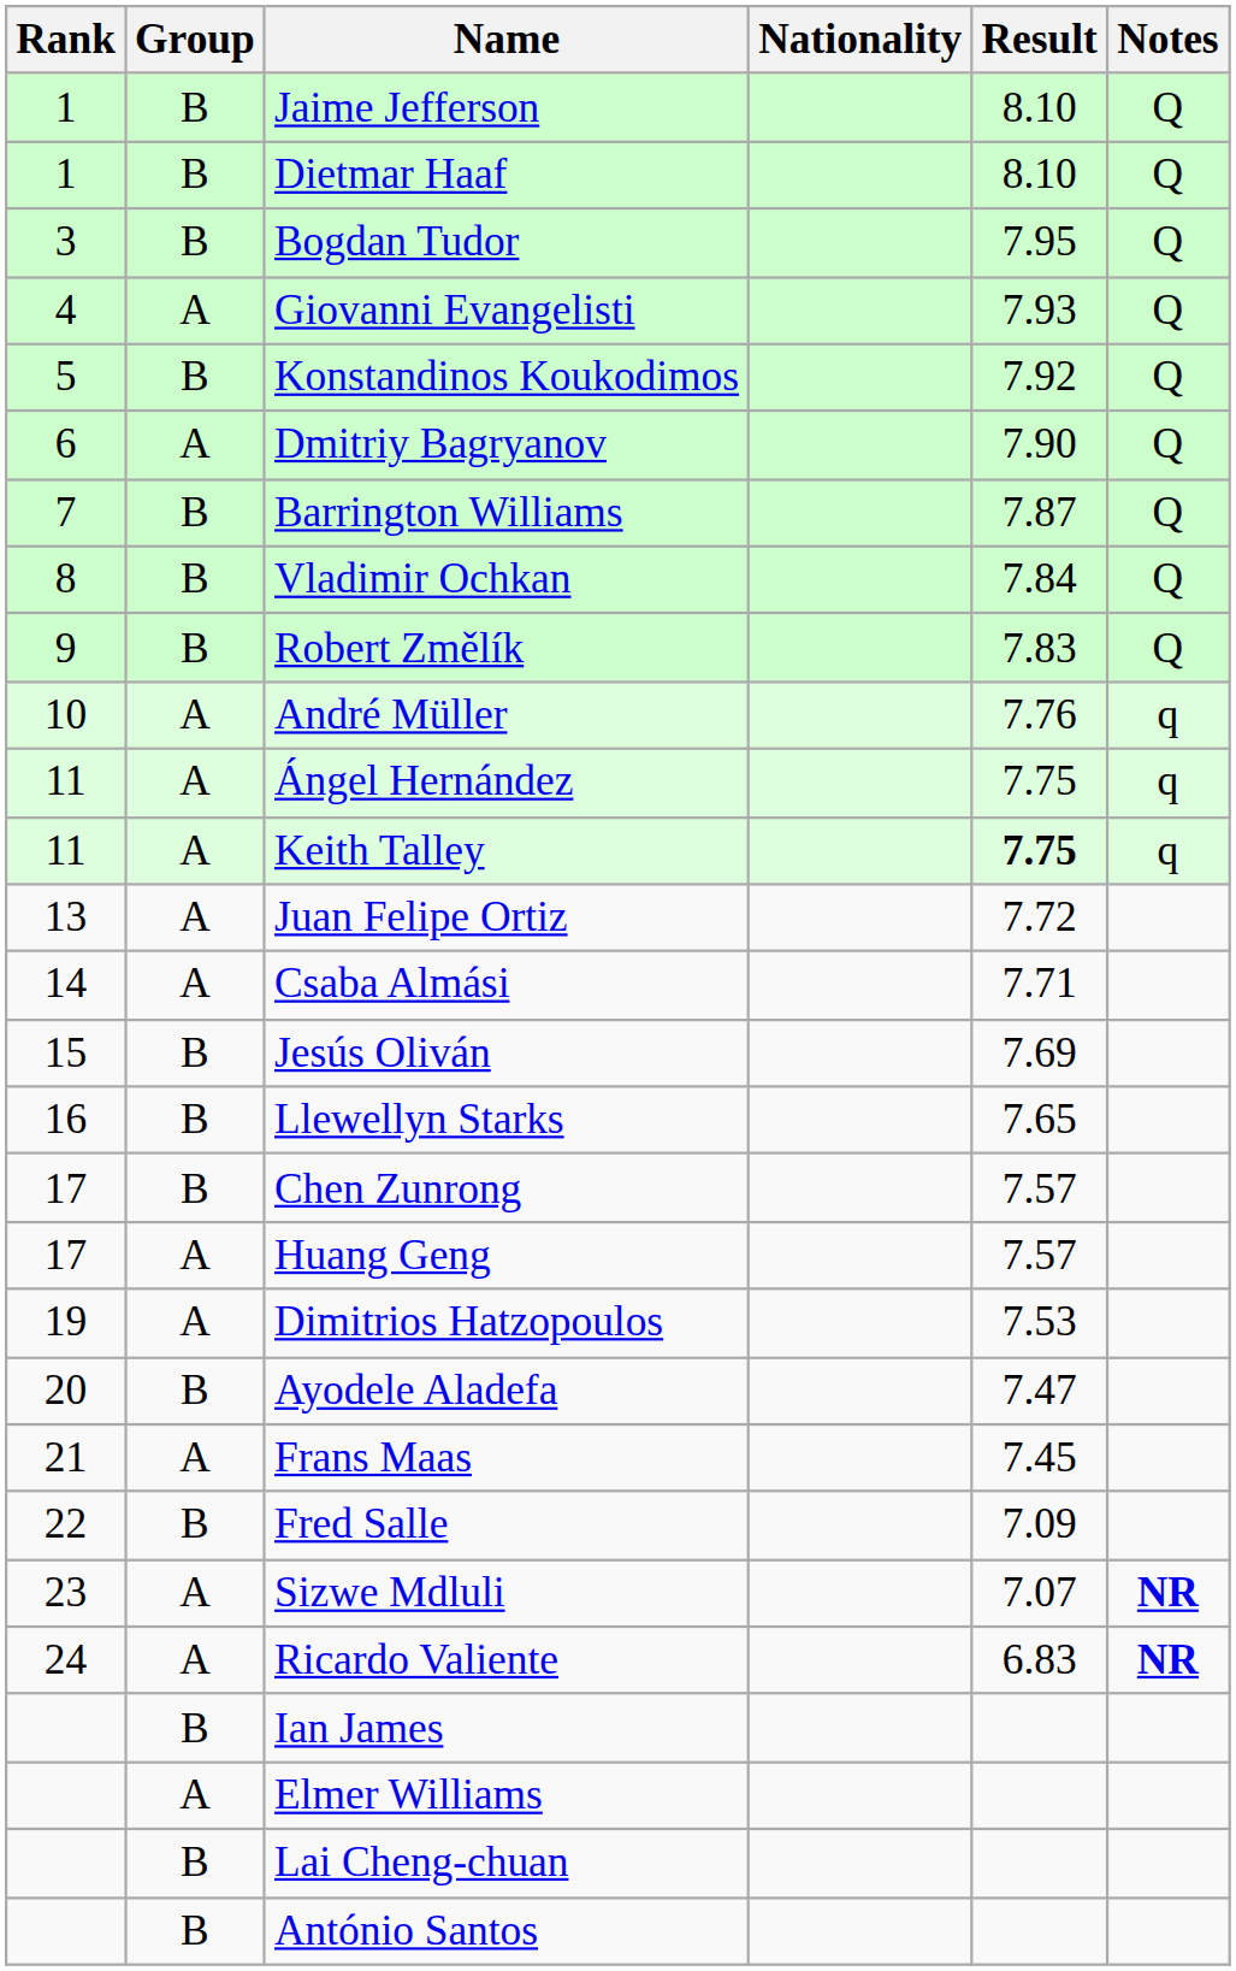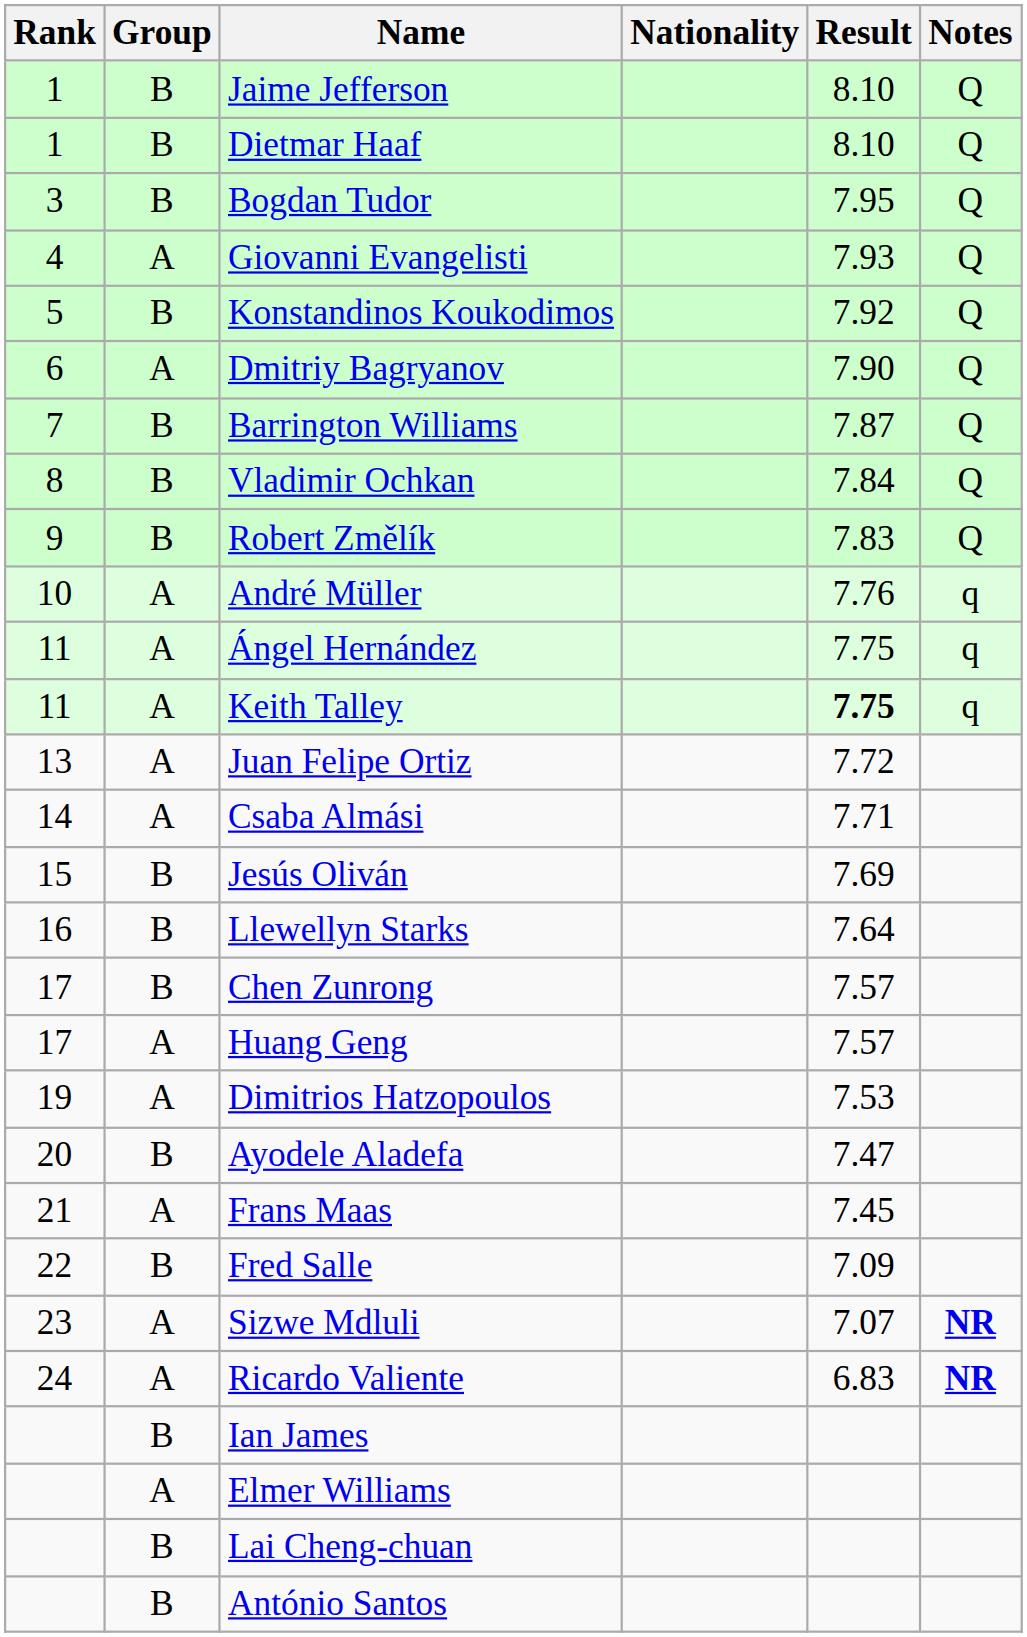 <table class="wikitable sortable" style="text-align:center">
 <tr>
 <th>Rank</th>
 <th>Group</th>
 <th>Name</th>
 <th>Nationality</th>
 <th>Result</th>
 <th>Notes</th>
 </tr>
 <tr bgcolor=ccffcc>
 <td>1</td>
 <td>B</td>
 <td align="left"><a href='#'>Jaime Jefferson</a></td>
 <td align=left></td>
 <td>8.10</td>
 <td>Q</td>
 </tr>
 <tr bgcolor=ccffcc>
 <td>1</td>
 <td>B</td>
 <td align="left"><a href='#'>Dietmar Haaf</a></td>
 <td align=left></td>
 <td>8.10</td>
 <td>Q</td>
 </tr>
 <tr bgcolor=ccffcc>
 <td>3</td>
 <td>B</td>
 <td align="left"><a href='#'>Bogdan Tudor</a></td>
 <td align=left></td>
 <td>7.95</td>
 <td>Q</td>
 </tr>
 <tr bgcolor=ccffcc>
 <td>4</td>
 <td>A</td>
 <td align="left"><a href='#'>Giovanni Evangelisti</a></td>
 <td align=left></td>
 <td>7.93</td>
 <td>Q</td>
 </tr>
 <tr bgcolor=ccffcc>
 <td>5</td>
 <td>B</td>
 <td align="left"><a href='#'>Konstandinos Koukodimos</a></td>
 <td align=left></td>
 <td>7.92</td>
 <td>Q</td>
 </tr>
 <tr bgcolor=ccffcc>
 <td>6</td>
 <td>A</td>
 <td align="left"><a href='#'>Dmitriy Bagryanov</a></td>
 <td align=left></td>
 <td>7.90</td>
 <td>Q</td>
 </tr>
 <tr bgcolor=ccffcc>
 <td>7</td>
 <td>B</td>
 <td align="left"><a href='#'>Barrington Williams</a></td>
 <td align=left></td>
 <td>7.87</td>
 <td>Q</td>
 </tr>
 <tr bgcolor=ccffcc>
 <td>8</td>
 <td>B</td>
 <td align="left"><a href='#'>Vladimir Ochkan</a></td>
 <td align=left></td>
 <td>7.84</td>
 <td>Q</td>
 </tr>
 <tr bgcolor=ccffcc>
 <td>9</td>
 <td>B</td>
 <td align="left"><a href='#'>Robert Změlík</a></td>
 <td align=left></td>
 <td>7.83</td>
 <td>Q</td>
 </tr>
 <tr bgcolor=ddffdd>
 <td>10</td>
 <td>A</td>
 <td align="left"><a href='#'>André Müller</a></td>
 <td align=left></td>
 <td>7.76</td>
 <td>q</td>
 </tr>
 <tr bgcolor=ddffdd>
 <td>11</td>
 <td>A</td>
 <td align="left"><a href='#'>Ángel Hernández</a></td>
 <td align=left></td>
 <td>7.75</td>
 <td>q</td>
 </tr>
 <tr bgcolor=ddffdd>
 <td>11</td>
 <td>A</td>
 <td align="left"><a href='#'>Keith Talley</a></td>
 <td align=left></td>
 <td><strong>7.75</strong></td>
 <td>q</td>
 </tr>
 <tr>
 <td>13</td>
 <td>A</td>
 <td align="left"><a href='#'>Juan Felipe Ortiz</a></td>
 <td align=left></td>
 <td>7.72</td>
 <td></td>
 </tr>
 <tr>
 <td>14</td>
 <td>A</td>
 <td align="left"><a href='#'>Csaba Almási</a></td>
 <td align=left></td>
 <td>7.71</td>
 <td></td>
 </tr>
 <tr>
 <td>15</td>
 <td>B</td>
 <td align="left"><a href='#'>Jesús Oliván</a></td>
 <td align=left></td>
 <td>7.69</td>
 <td></td>
 </tr>
 <tr>
 <td>16</td>
 <td>B</td>
 <td align="left"><a href='#'>Llewellyn Starks</a></td>
 <td align=left></td>
-<td>7.65</td>
+<td>7.64</td>
 <td></td>
 </tr>
 <tr>
 <td>17</td>
 <td>B</td>
 <td align="left"><a href='#'>Chen Zunrong</a></td>
 <td align=left></td>
 <td>7.57</td>
 <td></td>
 </tr>
 <tr>
 <td>17</td>
 <td>A</td>
 <td align="left"><a href='#'>Huang Geng</a></td>
 <td align=left></td>
 <td>7.57</td>
 <td></td>
 </tr>
 <tr>
 <td>19</td>
 <td>A</td>
 <td align="left"><a href='#'>Dimitrios Hatzopoulos</a></td>
 <td align=left></td>
 <td>7.53</td>
 <td></td>
 </tr>
 <tr>
 <td>20</td>
 <td>B</td>
 <td align="left"><a href='#'>Ayodele Aladefa</a></td>
 <td align=left></td>
 <td>7.47</td>
 <td></td>
 </tr>
 <tr>
 <td>21</td>
 <td>A</td>
 <td align="left"><a href='#'>Frans Maas</a></td>
 <td align=left></td>
 <td>7.45</td>
 <td></td>
 </tr>
 <tr>
 <td>22</td>
 <td>B</td>
 <td align="left"><a href='#'>Fred Salle</a></td>
 <td align=left></td>
 <td>7.09</td>
 <td></td>
 </tr>
 <tr>
 <td>23</td>
 <td>A</td>
 <td align="left"><a href='#'>Sizwe Mdluli</a></td>
 <td align=left></td>
 <td>7.07</td>
 <td><strong><a href='#'>NR</a></strong></td>
 </tr>
 <tr>
 <td>24</td>
 <td>A</td>
 <td align="left"><a href='#'>Ricardo Valiente</a></td>
 <td align=left></td>
 <td>6.83</td>
 <td><strong><a href='#'>NR</a></strong></td>
 </tr>
 <tr>
 <td></td>
 <td>B</td>
 <td align="left"><a href='#'>Ian James</a></td>
 <td align=left></td>
 <td></td>
 <td></td>
 </tr>
 <tr>
 <td></td>
 <td>A</td>
 <td align="left"><a href='#'>Elmer Williams</a></td>
 <td align=left></td>
 <td></td>
 <td></td>
 </tr>
 <tr>
 <td></td>
 <td>B</td>
 <td align="left"><a href='#'>Lai Cheng-chuan</a></td>
 <td align=left></td>
 <td></td>
 <td></td>
 </tr>
 <tr>
 <td></td>
 <td>B</td>
 <td align="left"><a href='#'>António Santos</a></td>
 <td align=left></td>
 <td></td>
 <td></td>
 </tr>
 </table>
